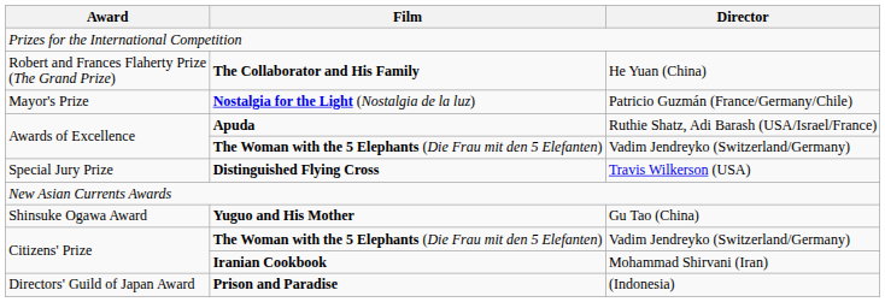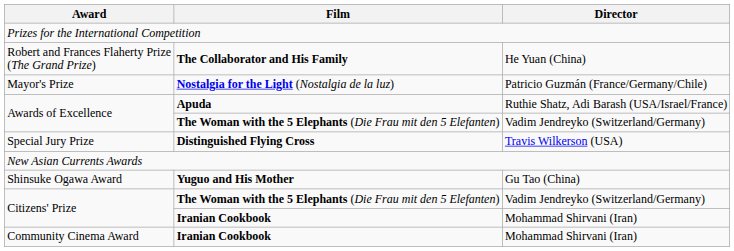 <table class="wikitable">
 <tr>
 <th>Award</th>
 <th>Film</th>
 <th>Director</th>
 </tr>
 <tr>
 <td colspan="3"><em>Prizes for the International Competition</em></td>
 </tr>
 <tr>
 <td>Robert and Frances Flaherty Prize<br>(<em>The Grand Prize</em>)</td>
 <td><strong>The Collaborator and His Family</strong></td>
 <td>He Yuan (China)</td>
 </tr>
 <tr>
 <td>Mayor's Prize<br></td>
 <td><strong><a href='#'>Nostalgia for the Light</a></strong> (<em>Nostalgia de la luz</em>)</td>
 <td>Patricio Guzmán (France/Germany/Chile)</td>
 </tr>
 <tr>
 <td rowspan="2">Awards of Excellence</td>
 <td><strong>Apuda</strong></td>
 <td>Ruthie Shatz, Adi Barash (USA/Israel/France)</td>
 </tr>
 <tr>
 <td><strong>The Woman with the 5 Elephants</strong> (<em>Die Frau mit den 5 Elefanten</em>)</td>
 <td>Vadim Jendreyko (Switzerland/Germany)</td>
 </tr>
 <tr>
 <td>Special Jury Prize</td>
 <td><strong>Distinguished Flying Cross</strong></td>
 <td><a href='#'>Travis Wilkerson</a> (USA)</td>
 </tr>
 <tr>
 <td colspan="3"><em>New Asian Currents Awards</em></td>
 </tr>
 <tr>
 <td>Shinsuke Ogawa Award</td>
 <td><strong>Yuguo and His Mother</strong></td>
 <td>Gu Tao (China)</td>
 </tr>
 <tr>
 <td rowspan="2">Citizens' Prize</td>
 <td><strong>The Woman with the 5 Elephants</strong> (<em>Die Frau mit den 5 Elefanten</em>)</td>
 <td>Vadim Jendreyko (Switzerland/Germany)</td>
 </tr>
 <tr>
 <td><strong>Iranian Cookbook</strong></td>
 <td>Mohammad Shirvani  (Iran)</td>
 </tr>
 <tr>
-<td>Directors' Guild of Japan Award</td>
-<td><strong>Prison and Paradise</strong></td>
-<td> (Indonesia)</td>
+<td>Community Cinema Award</td>
+<td><strong>Iranian Cookbook</strong></td>
+<td>Mohammad Shirvani (Iran)</td>
 </tr>
 </table>
